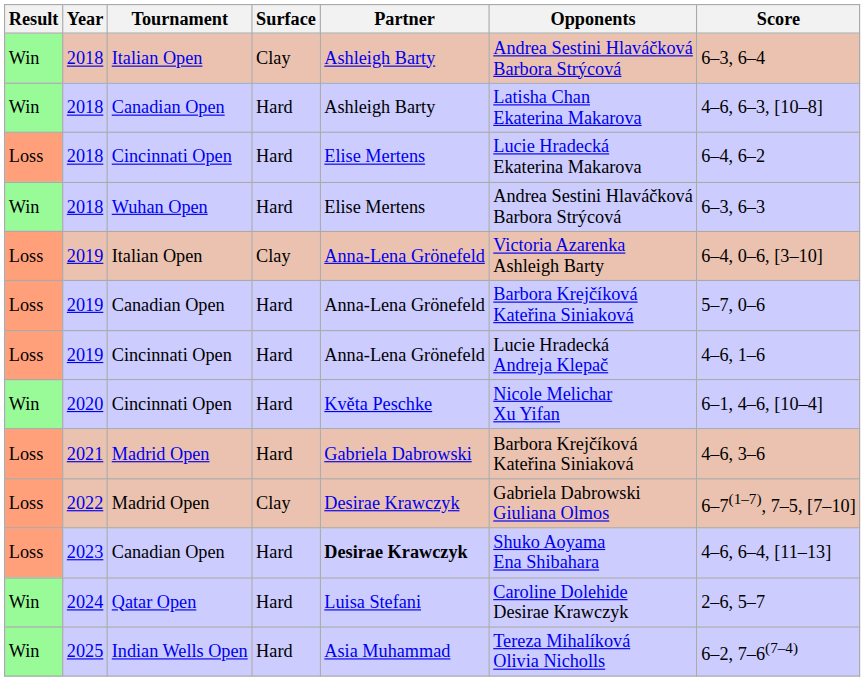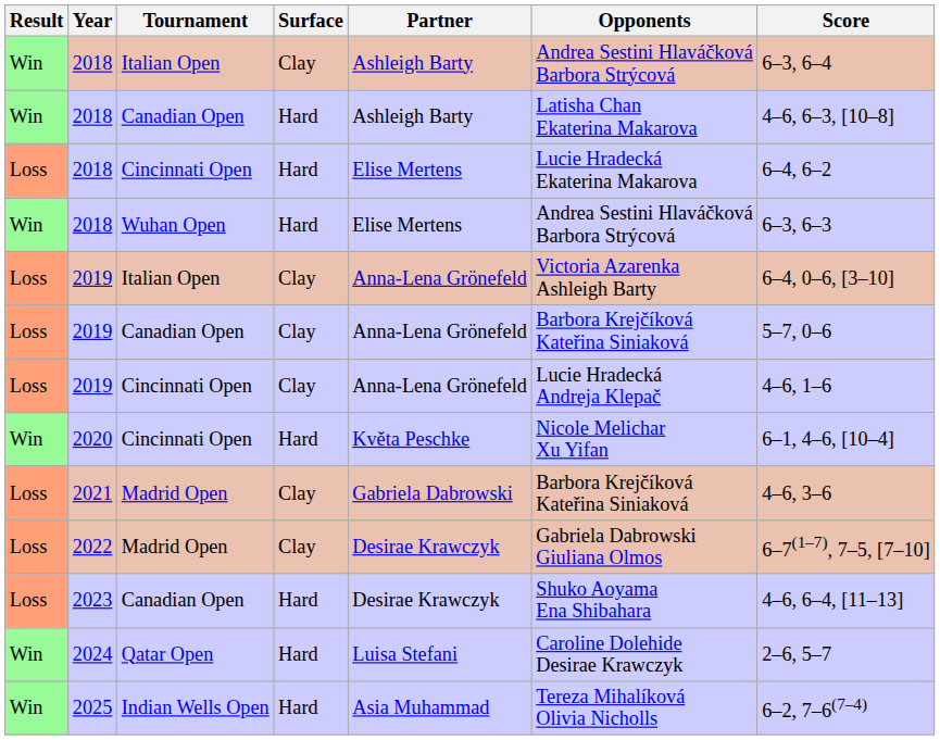 <table class="sortable wikitable">
 <tr>
 <th>Result</th>
 <th>Year</th>
 <th>Tournament</th>
 <th>Surface</th>
 <th>Partner</th>
 <th>Opponents</th>
 <th class="unsortable">Score</th>
 </tr>
 <tr bgcolor=EBC2AF>
 <td style="background:#98fb98;">Win</td>
 <td><a href='#'>2018</a></td>
 <td><a href='#'>Italian Open</a></td>
 <td>Clay</td>
 <td> <a href='#'>Ashleigh Barty</a></td>
 <td> <a href='#'>Andrea Sestini Hlaváčková</a> <br>  <a href='#'>Barbora Strýcová</a></td>
 <td>6–3, 6–4</td>
 </tr>
 <tr bgcolor=CCCCFF>
 <td style="background:#98fb98;">Win</td>
 <td><a href='#'>2018</a></td>
 <td><a href='#'>Canadian Open</a></td>
 <td>Hard</td>
 <td> Ashleigh Barty</td>
 <td> <a href='#'>Latisha Chan</a> <br>  <a href='#'>Ekaterina Makarova</a></td>
 <td>4–6, 6–3, [10–8]</td>
 </tr>
 <tr bgcolor=CCCCFF>
 <td style="background:#ffa07a;">Loss</td>
 <td><a href='#'>2018</a></td>
 <td><a href='#'>Cincinnati Open</a></td>
 <td>Hard</td>
 <td> <a href='#'>Elise Mertens</a></td>
 <td> <a href='#'>Lucie Hradecká</a> <br>  Ekaterina Makarova</td>
 <td>6–4, 6–2</td>
 </tr>
 <tr bgcolor=CCCCFF>
 <td style="background:#98fb98;">Win</td>
 <td><a href='#'>2018</a></td>
 <td><a href='#'>Wuhan Open</a></td>
 <td>Hard</td>
 <td> Elise Mertens</td>
 <td> Andrea Sestini Hlaváčková <br>  Barbora Strýcová</td>
 <td>6–3, 6–3</td>
 </tr>
 <tr bgcolor=EBC2AF>
 <td style="background:#ffa07a;">Loss</td>
 <td><a href='#'>2019</a></td>
 <td>Italian Open</td>
 <td>Clay</td>
 <td> <a href='#'>Anna-Lena Grönefeld</a></td>
 <td> <a href='#'>Victoria Azarenka</a> <br>  Ashleigh Barty</td>
 <td>6–4, 0–6, [3–10]</td>
 </tr>
 <tr bgcolor=CCCCFF>
 <td style="background:#ffa07a;">Loss</td>
 <td><a href='#'>2019</a></td>
 <td>Canadian Open</td>
-<td>Hard</td>
+<td>Clay</td>
 <td> Anna-Lena Grönefeld</td>
 <td> <a href='#'>Barbora Krejčíková</a> <br>  <a href='#'>Kateřina Siniaková</a></td>
 <td>5–7, 0–6</td>
 </tr>
 <tr bgcolor=CCCCFF>
 <td style="background:#ffa07a;">Loss</td>
 <td><a href='#'>2019</a></td>
 <td>Cincinnati Open</td>
-<td>Hard</td>
+<td>Clay</td>
 <td> Anna-Lena Grönefeld</td>
 <td> Lucie Hradecká <br>  <a href='#'>Andreja Klepač</a></td>
 <td>4–6, 1–6</td>
 </tr>
 <tr bgcolor=CCCCFF>
 <td style="background:#98fb98;">Win</td>
 <td><a href='#'>2020</a></td>
 <td>Cincinnati Open</td>
 <td>Hard</td>
 <td> <a href='#'>Květa Peschke</a></td>
 <td> <a href='#'>Nicole Melichar</a> <br>  <a href='#'>Xu Yifan</a></td>
 <td>6–1, 4–6, [10–4]</td>
 </tr>
 <tr style="background:#EBC2AF;">
 <td style="background:#ffa07a;">Loss</td>
 <td><a href='#'>2021</a></td>
 <td><a href='#'>Madrid Open</a></td>
-<td>Hard</td>
+<td>Clay</td>
 <td> <a href='#'>Gabriela Dabrowski</a></td>
 <td> Barbora Krejčíková <br>  Kateřina Siniaková</td>
 <td>4–6, 3–6</td>
 </tr>
 <tr style="background:#EBC2AF;">
 <td style="background:#ffa07a;">Loss</td>
 <td><a href='#'>2022</a></td>
 <td>Madrid Open</td>
 <td>Clay</td>
 <td> <a href='#'>Desirae Krawczyk</a></td>
 <td> Gabriela Dabrowski <br>  <a href='#'>Giuliana Olmos</a></td>
 <td>6–7<sup>(1–7)</sup>, 7–5, [7–10]</td>
 </tr>
 <tr style="background:#ccccff;">
 <td style="background:#ffa07a;">Loss</td>
 <td><a href='#'>2023</a></td>
 <td>Canadian Open</td>
 <td>Hard</td>
-<td><strong> Desirae Krawczyk</strong></td>
+<td> Desirae Krawczyk</td>
 <td> <a href='#'>Shuko Aoyama</a> <br>  <a href='#'>Ena Shibahara</a></td>
 <td>4–6, 6–4, [11–13]</td>
 </tr>
 <tr bgcolor=CCCCFF>
 <td style="background:#98fb98;">Win</td>
 <td><a href='#'>2024</a></td>
 <td><a href='#'>Qatar Open</a></td>
 <td>Hard</td>
 <td> <a href='#'>Luisa Stefani</a></td>
 <td> <a href='#'>Caroline Dolehide</a> <br>  Desirae Krawczyk</td>
 <td>2–6, 5–7</td>
 </tr>
 <tr bgcolor=CCCCFF>
 <td bgcolor=98fb98>Win</td>
 <td><a href='#'>2025</a></td>
 <td><a href='#'>Indian Wells Open</a></td>
 <td>Hard</td>
 <td> <a href='#'>Asia Muhammad</a></td>
 <td> <a href='#'>Tereza Mihalíková</a> <br>  <a href='#'>Olivia Nicholls</a></td>
 <td>6–2, 7–6<sup>(7–4)</sup></td>
 </tr>
 </table>
